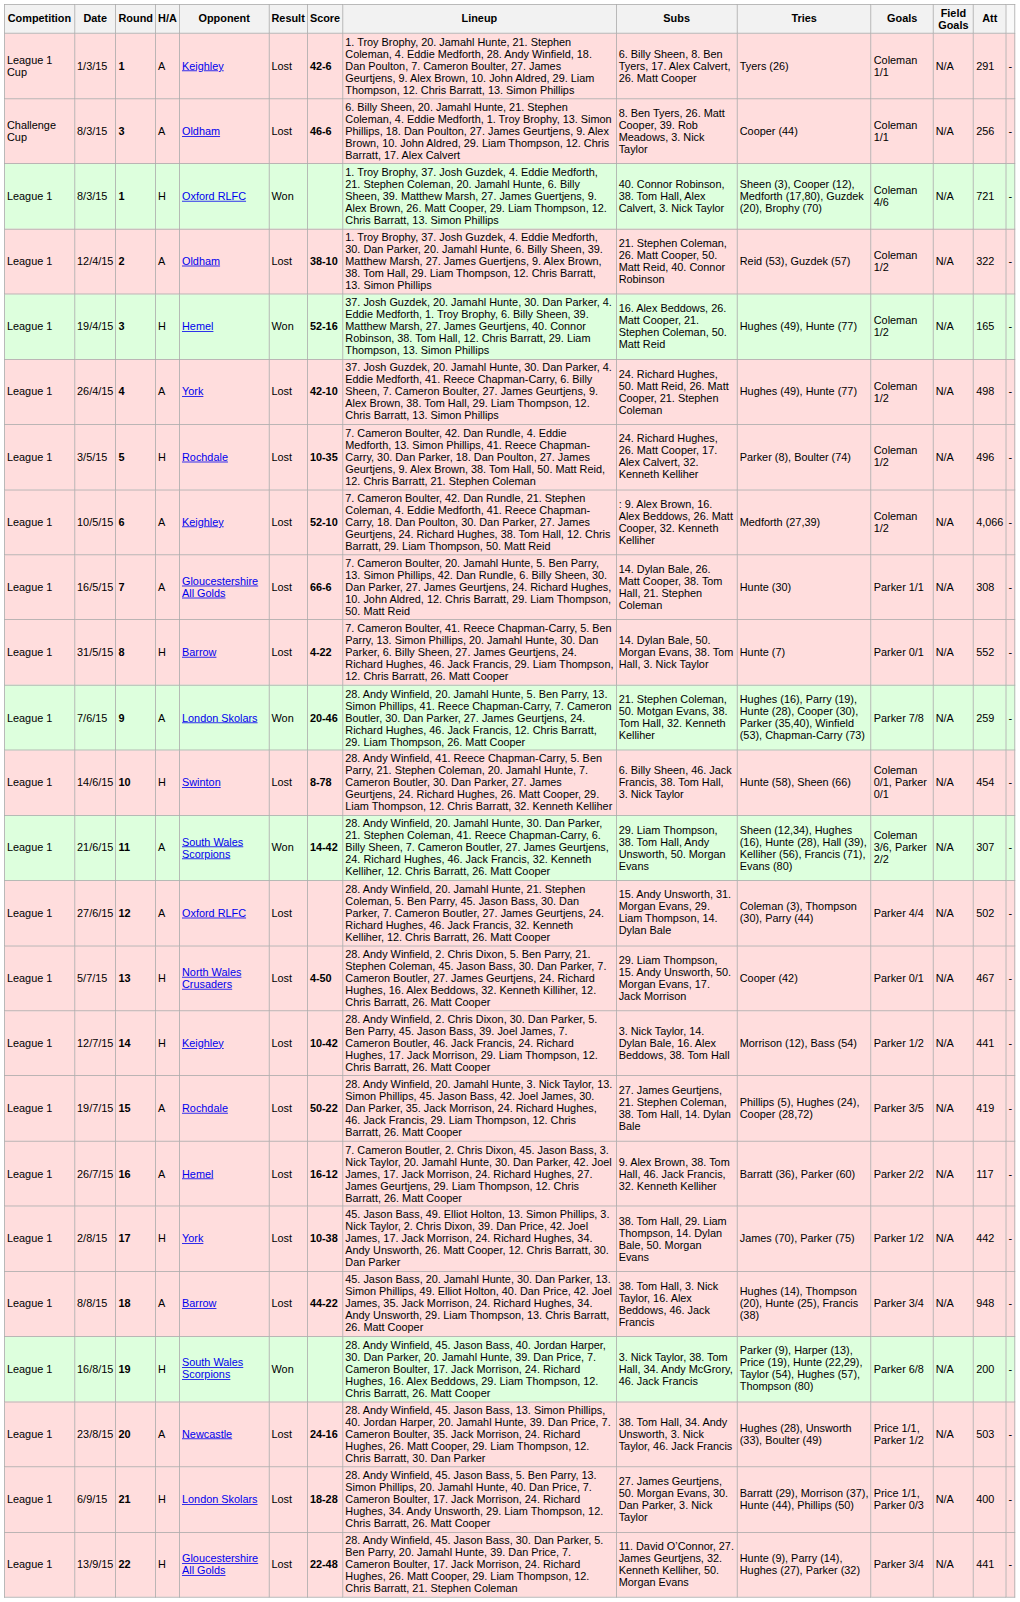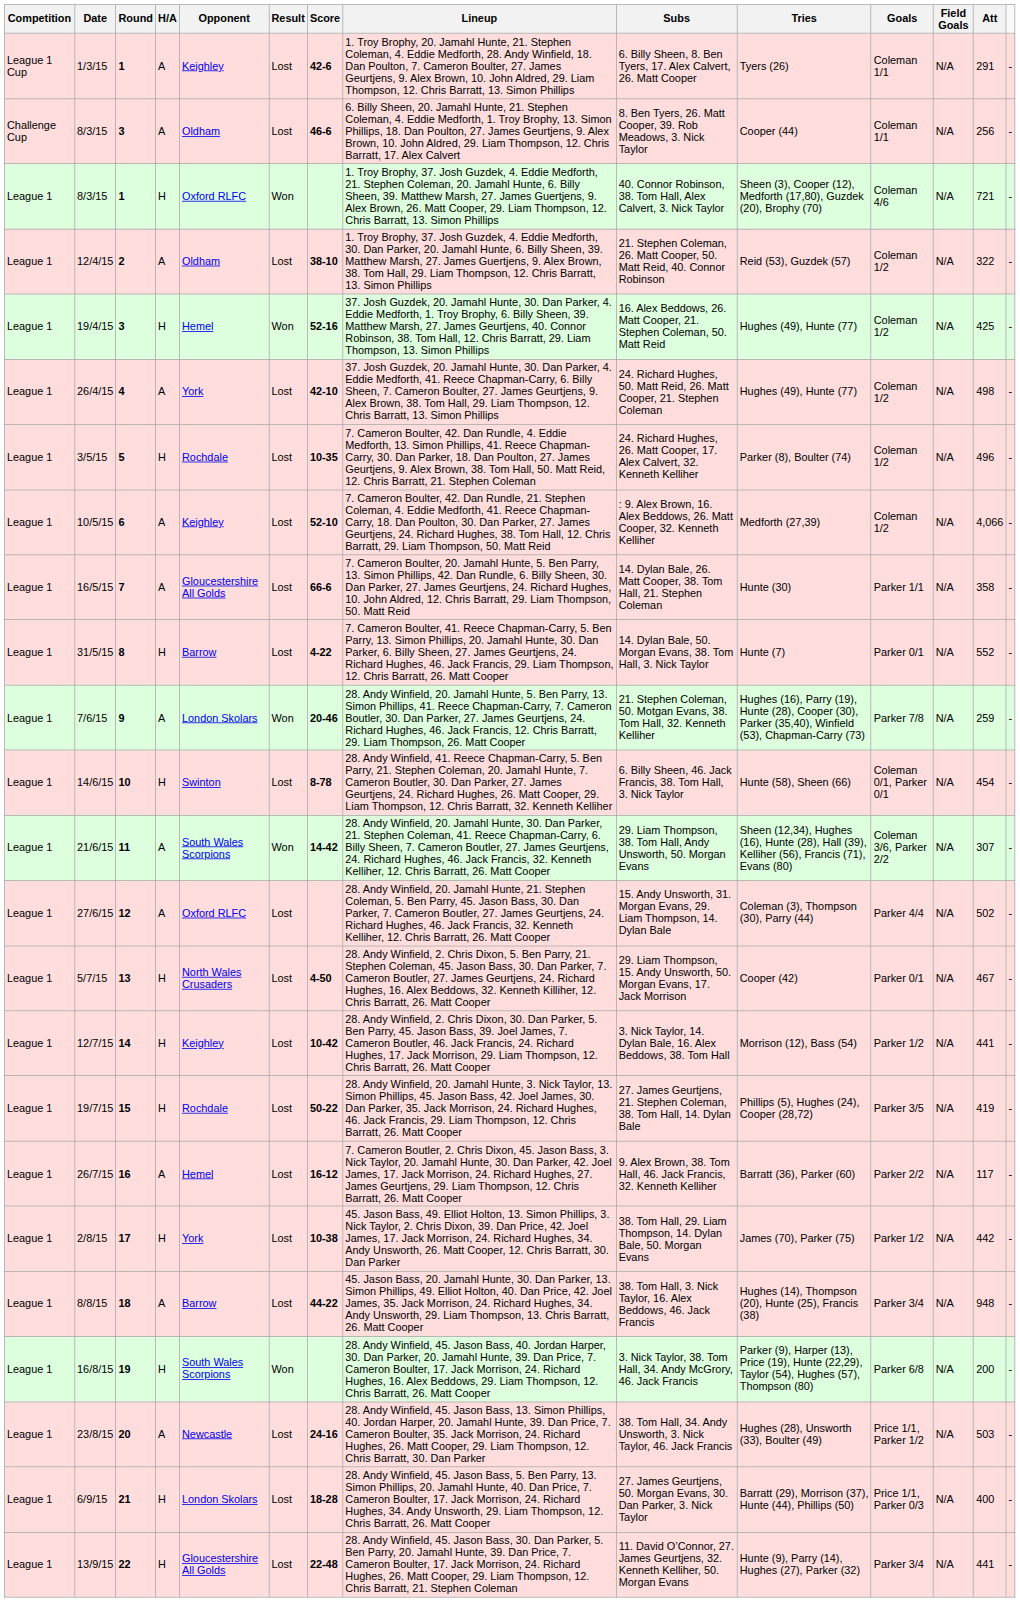 <table class="wikitable" style="font-size:85%;" width="100%">
 <tr>
 <th>Competition</th>
 <th>Date</th>
 <th>Round</th>
 <th>H/A</th>
 <th>Opponent</th>
 <th>Result</th>
 <th>Score</th>
 <th>Lineup</th>
 <th>Subs</th>
 <th>Tries</th>
 <th>Goals</th>
 <th>Field Goals</th>
 <th>Att</th>
 </tr>
 <tr bgcolor="#ffdddd">
 <td>League 1 Cup</td>
 <td>1/3/15</td>
 <td><strong>1</strong></td>
 <td>A</td>
 <td><a href='#'>Keighley</a></td>
 <td>Lost</td>
 <td><strong>42-6</strong></td>
 <td>1. Troy Brophy, 20. Jamahl Hunte, 21. Stephen Coleman, 4. Eddie Medforth, 28. Andy Winfield, 18. Dan Poulton, 7. Cameron Boulter, 27. James Geurtjens, 9. Alex Brown, 10. John Aldred, 29. Liam Thompson, 12. Chris Barratt, 13. Simon Phillips</td>
 <td>6. Billy Sheen, 8. Ben Tyers, 17. Alex Calvert, 26. Matt Cooper</td>
 <td>Tyers (26)</td>
 <td>Coleman 1/1</td>
 <td>N/A</td>
 <td>291</td>
 <td>-</td>
 </tr>
 <tr bgcolor="#ffdddd">
 <td>Challenge Cup</td>
 <td>8/3/15</td>
 <td><strong>3</strong></td>
 <td>A</td>
 <td><a href='#'>Oldham</a></td>
 <td>Lost</td>
 <td><strong>46-6</strong></td>
 <td>6. Billy Sheen, 20. Jamahl Hunte, 21. Stephen Coleman, 4. Eddie Medforth, 1. Troy Brophy, 13. Simon Phillips, 18. Dan Poulton, 27. James Geurtjens, 9. Alex Brown, 10. John Aldred, 29. Liam Thompson, 12. Chris Barratt, 17. Alex Calvert</td>
 <td>8. Ben Tyers, 26. Matt Cooper, 39. Rob Meadows, 3. Nick Taylor</td>
 <td>Cooper (44)</td>
 <td>Coleman 1/1</td>
 <td>N/A</td>
 <td>256</td>
 <td>-</td>
 </tr>
 <tr bgcolor="#ddffdd">
 <td>League 1</td>
 <td>8/3/15</td>
 <td><strong>1</strong></td>
 <td>H</td>
 <td><a href='#'>Oxford RLFC</a></td>
 <td>Won</td>
 <td></td>
 <td>1. Troy Brophy, 37. Josh Guzdek, 4. Eddie Medforth, 21. Stephen Coleman, 20. Jamahl Hunte, 6. Billy Sheen, 39. Matthew Marsh, 27. James Guertjens, 9. Alex Brown, 26. Matt Cooper, 29. Liam Thompson, 12. Chris Barratt, 13. Simon Phillips</td>
 <td>40. Connor Robinson, 38. Tom Hall, Alex Calvert, 3. Nick Taylor</td>
 <td>Sheen (3), Cooper (12), Medforth (17,80), Guzdek (20), Brophy (70)</td>
 <td>Coleman 4/6</td>
 <td>N/A</td>
 <td>721</td>
 <td>-</td>
 </tr>
 <tr bgcolor="#ffdddd">
 <td>League 1</td>
 <td>12/4/15</td>
 <td><strong>2</strong></td>
 <td>A</td>
 <td><a href='#'>Oldham</a></td>
 <td>Lost</td>
 <td><strong>38-10</strong></td>
 <td>1. Troy Brophy, 37. Josh Guzdek, 4. Eddie Medforth, 30. Dan Parker, 20. Jamahl Hunte, 6. Billy Sheen, 39. Matthew Marsh, 27. James Guertjens, 9. Alex Brown, 38. Tom Hall, 29. Liam Thompson, 12. Chris Barratt, 13. Simon Phillips</td>
 <td>21. Stephen Coleman, 26. Matt Cooper, 50. Matt Reid, 40. Connor Robinson</td>
 <td>Reid (53), Guzdek (57)</td>
 <td>Coleman 1/2</td>
 <td>N/A</td>
 <td>322</td>
 <td>-</td>
 </tr>
 <tr bgcolor="#ddffdd">
 <td>League 1</td>
 <td>19/4/15</td>
 <td><strong>3</strong></td>
 <td>H</td>
 <td><a href='#'>Hemel</a></td>
 <td>Won</td>
 <td><strong>52-16</strong></td>
 <td>37. Josh Guzdek, 20. Jamahl Hunte, 30. Dan Parker, 4. Eddie Medforth, 1. Troy Brophy, 6. Billy Sheen, 39. Matthew Marsh, 27. James Geurtjens, 40. Connor Robinson, 38. Tom Hall, 12. Chris Barratt, 29. Liam Thompson, 13. Simon Phillips</td>
 <td>16. Alex Beddows, 26. Matt Cooper, 21. Stephen Coleman, 50. Matt Reid</td>
 <td>Hughes (49), Hunte (77)</td>
 <td>Coleman 1/2</td>
 <td>N/A</td>
-<td>165</td>
+<td>425</td>
 <td>-</td>
 </tr>
 <tr bgcolor="#ffdddd">
 <td>League 1</td>
 <td>26/4/15</td>
 <td><strong>4</strong></td>
 <td>A</td>
 <td><a href='#'>York</a></td>
 <td>Lost</td>
 <td><strong>42-10</strong></td>
 <td>37. Josh Guzdek, 20. Jamahl Hunte, 30. Dan Parker, 4. Eddie Medforth, 41. Reece Chapman-Carry, 6. Billy Sheen, 7. Cameron Boulter, 27. James Geurtjens, 9. Alex Brown, 38. Tom Hall, 29. Liam Thompson, 12. Chris Barratt, 13. Simon Phillips</td>
 <td>24. Richard Hughes, 50. Matt Reid, 26. Matt Cooper, 21. Stephen Coleman</td>
 <td>Hughes (49), Hunte (77)</td>
 <td>Coleman 1/2</td>
 <td>N/A</td>
 <td>498</td>
 <td>-</td>
 </tr>
 <tr bgcolor="#ffdddd">
 <td>League 1</td>
 <td>3/5/15</td>
 <td><strong>5</strong></td>
 <td>H</td>
 <td><a href='#'>Rochdale</a></td>
 <td>Lost</td>
 <td><strong>10-35</strong></td>
 <td>7. Cameron Boulter, 42. Dan Rundle, 4. Eddie Medforth, 13. Simon Phillips, 41. Reece Chapman-Carry, 30. Dan Parker, 18. Dan Poulton, 27. James Geurtjens, 9. Alex Brown, 38. Tom Hall, 50. Matt Reid, 12. Chris Barratt, 21. Stephen Coleman</td>
 <td>24. Richard Hughes, 26. Matt Cooper, 17. Alex Calvert, 32. Kenneth Kelliher</td>
 <td>Parker (8), Boulter (74)</td>
 <td>Coleman 1/2</td>
 <td>N/A</td>
 <td>496</td>
 <td>-</td>
 </tr>
 <tr bgcolor="#ffdddd">
 <td>League 1</td>
 <td>10/5/15</td>
 <td><strong>6</strong></td>
 <td>A</td>
 <td><a href='#'>Keighley</a></td>
 <td>Lost</td>
 <td><strong>52-10</strong></td>
 <td>7. Cameron Boulter, 42. Dan Rundle, 21. Stephen Coleman, 4. Eddie Medforth, 41. Reece Chapman-Carry, 18. Dan Poulton, 30. Dan Parker, 27. James Geurtjens, 24. Richard Hughes, 38. Tom Hall, 12. Chris Barratt, 29. Liam Thompson, 50. Matt Reid</td>
 <td>: 9. Alex Brown, 16. Alex Beddows, 26. Matt Cooper, 32. Kenneth Kelliher</td>
 <td>Medforth (27,39)</td>
 <td>Coleman 1/2</td>
 <td>N/A</td>
 <td>4,066</td>
 <td>-</td>
 </tr>
 <tr bgcolor="#ffdddd">
 <td>League 1</td>
 <td>16/5/15</td>
 <td><strong>7</strong></td>
 <td>A</td>
 <td><a href='#'>Gloucestershire All Golds</a></td>
 <td>Lost</td>
 <td><strong>66-6</strong></td>
 <td>7. Cameron Boulter, 20. Jamahl Hunte, 5. Ben Parry, 13. Simon Phillips, 42. Dan Rundle, 6. Billy Sheen, 30. Dan Parker, 27. James Geurtjens, 24. Richard Hughes, 10. John Aldred, 12. Chris Barratt, 29. Liam Thompson, 50. Matt Reid</td>
 <td>14. Dylan Bale, 26. Matt Cooper, 38. Tom Hall, 21. Stephen Coleman</td>
 <td>Hunte (30)</td>
 <td>Parker 1/1</td>
 <td>N/A</td>
-<td>308</td>
+<td>358</td>
 <td>-</td>
 </tr>
 <tr bgcolor="#ffdddd">
 <td>League 1</td>
 <td>31/5/15</td>
 <td><strong>8</strong></td>
 <td>H</td>
 <td><a href='#'>Barrow</a></td>
 <td>Lost</td>
 <td><strong>4-22</strong></td>
 <td>7. Cameron Boulter, 41. Reece Chapman-Carry, 5. Ben Parry, 13. Simon Phillips, 20. Jamahl Hunte, 30. Dan Parker, 6. Billy Sheen, 27. James Geurtjens, 24. Richard Hughes, 46. Jack Francis, 29. Liam Thompson, 12. Chris Barratt, 26. Matt Cooper</td>
 <td>14. Dylan Bale, 50. Morgan Evans, 38. Tom Hall, 3. Nick Taylor</td>
 <td>Hunte (7)</td>
 <td>Parker 0/1</td>
 <td>N/A</td>
 <td>552</td>
 <td>-</td>
 </tr>
 <tr bgcolor="#ddffdd">
 <td>League 1</td>
 <td>7/6/15</td>
 <td><strong>9</strong></td>
 <td>A</td>
 <td><a href='#'>London Skolars</a></td>
 <td>Won</td>
 <td><strong>20-46</strong></td>
 <td>28. Andy Winfield, 20. Jamahl Hunte, 5. Ben Parry, 13. Simon Phillips, 41. Reece Chapman-Carry, 7. Cameron Boutler, 30. Dan Parker, 27. James Geurtjens, 24. Richard Hughes, 46. Jack Francis, 12. Chris Barratt, 29. Liam Thompson, 26. Matt Cooper</td>
 <td>21. Stephen Coleman, 50. Motgan Evans, 38. Tom Hall, 32. Kenneth Kelliher</td>
 <td>Hughes (16), Parry (19), Hunte (28), Cooper (30), Parker (35,40), Winfield (53), Chapman-Carry (73)</td>
 <td>Parker 7/8</td>
 <td>N/A</td>
 <td>259</td>
 <td>-</td>
 </tr>
 <tr bgcolor="#ffdddd">
 <td>League 1</td>
 <td>14/6/15</td>
 <td><strong>10</strong></td>
 <td>H</td>
 <td><a href='#'>Swinton</a></td>
 <td>Lost</td>
 <td><strong>8-78</strong></td>
 <td>28. Andy Winfield, 41. Reece Chapman-Carry, 5. Ben Parry, 21. Stephen Coleman, 20. Jamahl Hunte, 7. Cameron Boutler, 30. Dan Parker, 27. James Geurtjens, 24. Richard Hughes, 26. Matt Cooper, 29. Liam Thompson, 12. Chris Barratt, 32. Kenneth Kelliher</td>
 <td>6. Billy Sheen, 46. Jack Francis, 38. Tom Hall, 3. Nick Taylor</td>
 <td>Hunte (58), Sheen (66)</td>
 <td>Coleman 0/1, Parker 0/1</td>
 <td>N/A</td>
 <td>454</td>
 <td>-</td>
 </tr>
 <tr bgcolor="#ddffdd">
 <td>League 1</td>
 <td>21/6/15</td>
 <td><strong>11</strong></td>
 <td>A</td>
 <td><a href='#'>South Wales Scorpions</a></td>
 <td>Won</td>
 <td><strong>14-42</strong></td>
 <td>28. Andy Winfield, 20. Jamahl Hunte, 30. Dan Parker, 21. Stephen Coleman, 41. Reece Chapman-Carry, 6. Billy Sheen, 7. Cameron Boutler, 27. James Geurtjens, 24. Richard Hughes, 46. Jack Francis, 32. Kenneth Kelliher, 12. Chris Barratt, 26. Matt Cooper</td>
 <td>29. Liam Thompson, 38. Tom Hall, Andy Unsworth, 50. Morgan Evans</td>
 <td>Sheen (12,34), Hughes (16), Hunte (28), Hall (39), Kelliher (56), Francis (71), Evans (80)</td>
 <td>Coleman 3/6, Parker 2/2</td>
 <td>N/A</td>
 <td>307</td>
 <td>-</td>
 </tr>
 <tr bgcolor="#ffdddd">
 <td>League 1</td>
 <td>27/6/15</td>
 <td><strong>12</strong></td>
 <td>A</td>
 <td><a href='#'>Oxford RLFC</a></td>
 <td>Lost</td>
 <td></td>
 <td>28. Andy Winfield, 20. Jamahl Hunte, 21. Stephen Coleman, 5. Ben Parry, 45. Jason Bass, 30. Dan Parker, 7. Cameron Boutler, 27. James Geurtjens, 24. Richard Hughes, 46. Jack Francis, 32. Kenneth Kelliher, 12. Chris Barratt, 26. Matt Cooper</td>
 <td>15. Andy Unsworth, 31. Morgan Evans, 29. Liam Thompson, 14. Dylan Bale</td>
 <td>Coleman (3), Thompson (30), Parry (44)</td>
 <td>Parker 4/4</td>
 <td>N/A</td>
 <td>502</td>
 <td>-</td>
 </tr>
 <tr bgcolor="#ffdddd">
 <td>League 1</td>
 <td>5/7/15</td>
 <td><strong>13</strong></td>
 <td>H</td>
 <td><a href='#'>North Wales Crusaders</a></td>
 <td>Lost</td>
 <td><strong>4-50</strong></td>
 <td>28. Andy Winfield, 2. Chris Dixon, 5. Ben Parry, 21. Stephen Coleman, 45. Jason Bass, 30. Dan Parker, 7. Cameron Boutler, 27. James Geurtjens, 24. Richard Hughes, 16. Alex Beddows, 32. Kenneth Killiher, 12. Chris Barratt, 26. Matt Cooper</td>
 <td>29. Liam Thompson, 15. Andy Unsworth, 50. Morgan Evans, 17. Jack Morrison</td>
 <td>Cooper (42)</td>
 <td>Parker 0/1</td>
 <td>N/A</td>
 <td>467</td>
 <td>-</td>
 </tr>
 <tr bgcolor="#ffdddd">
 <td>League 1</td>
 <td>12/7/15</td>
 <td><strong>14</strong></td>
 <td>H</td>
 <td><a href='#'>Keighley</a></td>
 <td>Lost</td>
 <td><strong>10-42</strong></td>
 <td>28. Andy Winfield, 2. Chris Dixon, 30. Dan Parker, 5. Ben Parry, 45. Jason Bass, 39. Joel James, 7. Cameron Boutler, 46. Jack Francis, 24. Richard Hughes, 17. Jack Morrison, 29. Liam Thompson, 12. Chris Barratt, 26. Matt Cooper</td>
 <td>3. Nick Taylor, 14. Dylan Bale, 16. Alex Beddows, 38. Tom Hall</td>
 <td>Morrison (12), Bass (54)</td>
 <td>Parker 1/2</td>
 <td>N/A</td>
 <td>441</td>
 <td>-</td>
 </tr>
 <tr bgcolor="#ffdddd">
 <td>League 1</td>
 <td>19/7/15</td>
 <td><strong>15</strong></td>
-<td>A</td>
+<td>H</td>
 <td><a href='#'>Rochdale</a></td>
 <td>Lost</td>
 <td><strong>50-22</strong></td>
 <td>28. Andy Winfield, 20. Jamahl Hunte, 3. Nick Taylor, 13. Simon Phillips, 45. Jason Bass, 42. Joel James, 30. Dan Parker, 35. Jack Morrison, 24. Richard Hughes, 46. Jack Francis, 29. Liam Thompson, 12. Chris Barratt, 26. Matt Cooper</td>
 <td>27. James Geurtjens, 21. Stephen Coleman, 38. Tom Hall, 14. Dylan Bale</td>
 <td>Phillips (5), Hughes (24), Cooper (28,72)</td>
 <td>Parker 3/5</td>
 <td>N/A</td>
 <td>419</td>
 <td>-</td>
 </tr>
 <tr bgcolor="#ffdddd">
 <td>League 1</td>
 <td>26/7/15</td>
 <td><strong>16</strong></td>
 <td>A</td>
 <td><a href='#'>Hemel</a></td>
 <td>Lost</td>
 <td><strong>16-12</strong></td>
 <td>7. Cameron Boutler, 2. Chris Dixon, 45. Jason Bass, 3. Nick Taylor, 20. Jamahl Hunte, 30. Dan Parker, 42. Joel James, 17. Jack Morrison, 24. Richard Hughes, 27. James Geurtjens, 29. Liam Thompson, 12. Chris Barratt, 26. Matt Cooper</td>
 <td>9. Alex Brown, 38. Tom Hall, 46. Jack Francis, 32. Kenneth Kelliher</td>
 <td>Barratt (36), Parker (60)</td>
 <td>Parker 2/2</td>
 <td>N/A</td>
 <td>117</td>
 <td>-</td>
 </tr>
 <tr bgcolor="#ffdddd">
 <td>League 1</td>
 <td>2/8/15</td>
 <td><strong>17</strong></td>
 <td>H</td>
 <td><a href='#'>York</a></td>
 <td>Lost</td>
 <td><strong>10-38</strong></td>
 <td>45. Jason Bass, 49. Elliot Holton, 13. Simon Phillips, 3. Nick Taylor, 2. Chris Dixon, 39. Dan Price, 42. Joel James, 17. Jack Morrison, 24. Richard Hughes, 34. Andy Unsworth, 26. Matt Cooper, 12. Chris Barratt, 30. Dan Parker</td>
 <td>38. Tom Hall, 29. Liam Thompson, 14. Dylan Bale, 50. Morgan Evans</td>
 <td>James (70), Parker (75)</td>
 <td>Parker 1/2</td>
 <td>N/A</td>
 <td>442</td>
 <td>-</td>
 </tr>
 <tr bgcolor="#ffdddd">
 <td>League 1</td>
 <td>8/8/15</td>
 <td><strong>18</strong></td>
 <td>A</td>
 <td><a href='#'>Barrow</a></td>
 <td>Lost</td>
 <td><strong>44-22</strong></td>
 <td>45. Jason Bass, 20. Jamahl Hunte, 30. Dan Parker, 13. Simon Phillips, 49. Elliot Holton, 40. Dan Price, 42. Joel James, 35. Jack Morrison, 24. Richard Hughes, 34. Andy Unsworth, 29. Liam Thompson, 13. Chris Barratt, 26. Matt Cooper</td>
 <td>38. Tom Hall, 3. Nick Taylor, 16. Alex Beddows, 46. Jack Francis</td>
 <td>Hughes (14), Thompson (20), Hunte (25), Francis (38)</td>
 <td>Parker 3/4</td>
 <td>N/A</td>
 <td>948</td>
 <td>-</td>
 </tr>
 <tr bgcolor="#ddffdd">
 <td>League 1</td>
 <td>16/8/15</td>
 <td><strong>19</strong></td>
 <td>H</td>
 <td><a href='#'>South Wales Scorpions</a></td>
 <td>Won</td>
 <td></td>
 <td>28. Andy Winfield, 45. Jason Bass, 40. Jordan Harper, 30. Dan Parker, 20. Jamahl Hunte, 39. Dan Price, 7. Cameron Boulter, 17. Jack Morrison, 24. Richard Hughes, 16. Alex Beddows, 29. Liam Thompson, 12. Chris Barratt, 26. Matt Cooper</td>
 <td>3. Nick Taylor, 38. Tom Hall, 34. Andy McGrory, 46. Jack Francis</td>
 <td>Parker (9), Harper (13), Price (19), Hunte (22,29), Taylor (54), Hughes (57), Thompson (80)</td>
 <td>Parker 6/8</td>
 <td>N/A</td>
 <td>200</td>
 <td>-</td>
 </tr>
 <tr bgcolor="#ffdddd">
 <td>League 1</td>
 <td>23/8/15</td>
 <td><strong>20</strong></td>
 <td>A</td>
 <td><a href='#'>Newcastle</a></td>
 <td>Lost</td>
 <td><strong>24-16</strong></td>
 <td>28. Andy Winfield, 45. Jason Bass, 13. Simon Phillips, 40. Jordan Harper, 20. Jamahl Hunte, 39. Dan Price, 7. Cameron Boulter, 35. Jack Morrison, 24. Richard Hughes, 26. Matt Cooper, 29. Liam Thompson, 12. Chris Barratt, 30. Dan Parker</td>
 <td>38. Tom Hall, 34. Andy Unsworth, 3. Nick Taylor, 46. Jack Francis</td>
 <td>Hughes (28), Unsworth (33), Boulter (49)</td>
 <td>Price 1/1, Parker 1/2</td>
 <td>N/A</td>
 <td>503</td>
 <td>-</td>
 </tr>
 <tr bgcolor="#ffdddd">
 <td>League 1</td>
 <td>6/9/15</td>
 <td><strong>21</strong></td>
 <td>H</td>
 <td><a href='#'>London Skolars</a></td>
 <td>Lost</td>
 <td><strong>18-28</strong></td>
 <td>28. Andy Winfield, 45. Jason Bass, 5. Ben Parry, 13. Simon Phillips, 20. Jamahl Hunte, 40. Dan Price, 7. Cameron Boulter, 17. Jack Morrison, 24. Richard Hughes, 34. Andy Unsworth, 29. Liam Thompson, 12. Chris Barratt, 26. Matt Cooper</td>
 <td>27. James Geurtjens, 50. Morgan Evans, 30. Dan Parker, 3. Nick Taylor</td>
 <td>Barratt (29), Morrison (37), Hunte (44), Phillips (50)</td>
 <td>Price 1/1, Parker 0/3</td>
 <td>N/A</td>
 <td>400</td>
 <td>-</td>
 </tr>
 <tr bgcolor="#ffdddd">
 <td>League 1</td>
 <td>13/9/15</td>
 <td><strong>22</strong></td>
 <td>H</td>
 <td><a href='#'>Gloucestershire All Golds</a></td>
 <td>Lost</td>
 <td><strong>22-48</strong></td>
 <td>28. Andy Winfield, 45. Jason Bass, 30. Dan Parker, 5. Ben Parry, 20. Jamahl Hunte, 39. Dan Price, 7. Cameron Boulter, 17. Jack Morrison, 24. Richard Hughes, 26. Matt Cooper, 29. Liam Thompson, 12. Chris Barratt, 21. Stephen Coleman</td>
 <td>11. David O’Connor, 27. James Geurtjens, 32. Kenneth Kelliher, 50. Morgan Evans</td>
 <td>Hunte (9), Parry (14), Hughes (27), Parker (32)</td>
 <td>Parker 3/4</td>
 <td>N/A</td>
 <td>441</td>
 <td>-</td>
 </tr>
 </table>
